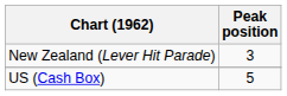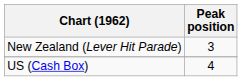 <table class="wikitable sortable">
 <tr>
 <th>Chart (1962)</th>
 <th>Peak<br>position</th>
 </tr>
 <tr>
 <td>New Zealand (<em>Lever Hit Parade</em>)</td>
 <td align="center">3</td>
 </tr>
 <tr>
 </tr>
 <tr>
 </tr>
 <tr>
 <td>US (<a href='#'>Cash Box</a>)</td>
-<td style="text-align:center">5</td>
+<td style="text-align:center">4</td>
 </tr>
 </table>
